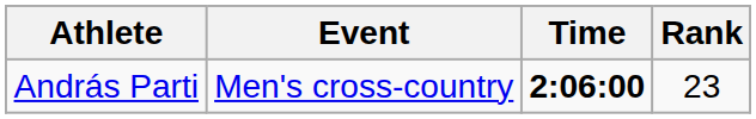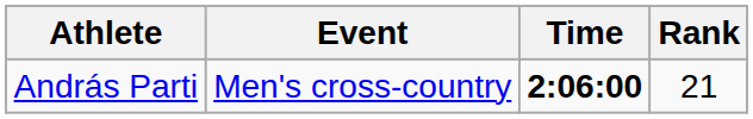 <table class=wikitable style="font-size:90%">
 <tr>
 <th>Athlete</th>
 <th>Event</th>
 <th>Time</th>
 <th>Rank</th>
 </tr>
 <tr align=center>
 <td align=left><a href='#'>András Parti</a></td>
 <td align=left><a href='#'>Men's cross-country</a></td>
 <td><strong>2:06:00</strong></td>
-<td>23</td>
+<td>21</td>
 </tr>
 </table>
